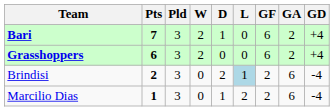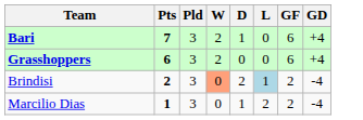 <table class=wikitable style="text-align:center">
 <tr>
 <th width=165>Team</th>
 <th width=20>Pts</th>
 <th width=20>Pld</th>
 <th width=20>W</th>
 <th width=20>D</th>
 <th width=20>L</th>
 <th width=20>GF</th>
-<th width=20>GA</th>
 <th width=20>GD</th>
 </tr>
 <tr style="background:#ccffcc">
 <td style="text-align:left"><strong> <a href='#'>Bari</a></strong></td>
 <td><strong>7</strong></td>
 <td>3</td>
 <td>2</td>
 <td>1</td>
 <td>0</td>
 <td>6</td>
-<td>2</td>
 <td>+4</td>
 </tr>
 <tr style="background:#ccffcc">
 <td style="text-align:left"><strong> <a href='#'>Grasshoppers</a></strong></td>
 <td><strong>6</strong></td>
 <td>3</td>
 <td>2</td>
 <td>0</td>
 <td>0</td>
 <td>6</td>
-<td>2</td>
 <td>+4</td>
 </tr>
 <tr>
 <td style="text-align:left"> <a href='#'>Brindisi</a></td>
 <td><strong>2</strong></td>
 <td>3</td>
-<td>0</td>
+<td style="background: lightsalmon;">0</td>
 <td>2</td>
 <td style="background: lightblue;">1</td>
 <td>2</td>
-<td>6</td>
 <td>-4</td>
 </tr>
 <tr>
 <td style="text-align:left"> <a href='#'>Marcilio Dias</a></td>
 <td><strong>1</strong></td>
 <td>3</td>
 <td>0</td>
 <td>1</td>
 <td>2</td>
 <td>2</td>
-<td>6</td>
 <td>-4</td>
 </tr>
 </table>
